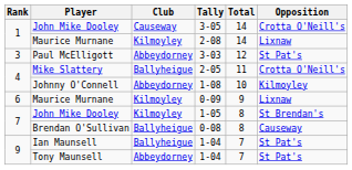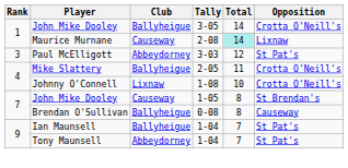 <table class="wikitable">
 <tr>
 <th>Rank</th>
 <th>Player</th>
 <th>Club</th>
 <th>Tally</th>
 <th>Total</th>
 <th>Opposition</th>
 </tr>
 <tr>
 <td rowspan="2" style="text-align:center;">1</td>
 <td><a href='#'>John Mike Dooley</a></td>
-<td><a href='#'>Causeway</a></td>
+<td><a href='#'>Ballyheigue</a></td>
 <td align=center>3-05</td>
 <td align=center>14</td>
 <td><a href='#'>Crotta O'Neill's</a></td>
 </tr>
 <tr>
 <td>Maurice Murnane</td>
-<td><a href='#'>Kilmoyley</a></td>
+<td><a href='#'>Causeway</a></td>
 <td align=center>2-08</td>
-<td align=center>14</td>
+<td align=center style="background: paleturquoise;">14</td>
 <td><a href='#'>Lixnaw</a></td>
 </tr>
 <tr>
 <td rowspan="1" style="text-align:center;">3</td>
 <td>Paul McElligott</td>
 <td><a href='#'>Abbeydorney</a></td>
 <td align=center>3-03</td>
 <td align=center>12</td>
 <td><a href='#'>St Pat's</a></td>
 </tr>
 <tr>
 <td rowspan="2" style="text-align:center;">4</td>
 <td><a href='#'>Mike Slattery</a></td>
 <td><a href='#'>Ballyheigue</a></td>
 <td align=center>2-05</td>
 <td align=center>11</td>
 <td><a href='#'>Crotta O'Neill's</a></td>
 </tr>
 <tr>
 <td>Johnny O'Connell</td>
-<td><a href='#'>Abbeydorney</a></td>
+<td><a href='#'>Lixnaw</a></td>
 <td align=center>1-08</td>
 <td align=center>10</td>
-<td><a href='#'>Kilmoyley</a></td>
-</tr>
-<tr>
-<td rowspan="1" style="text-align:center;">6</td>
-<td>Maurice Murnane</td>
-<td><a href='#'>Kilmoyley</a></td>
-<td align=center>0-09</td>
-<td align=center>9</td>
-<td><a href='#'>Lixnaw</a></td>
+<td><a href='#'>Crotta O'Neill's</a></td>
 </tr>
 <tr>
 <td rowspan="2" style="text-align:center;">7</td>
 <td><a href='#'>John Mike Dooley</a></td>
-<td><a href='#'>Kilmoyley</a></td>
+<td><a href='#'>Causeway</a></td>
 <td align=center>1-05</td>
 <td align=center>8</td>
 <td><a href='#'>St Brendan's</a></td>
 </tr>
 <tr>
 <td>Brendan O'Sullivan</td>
 <td><a href='#'>Ballyheigue</a></td>
 <td align=center>0-08</td>
 <td align=center>8</td>
 <td><a href='#'>Causeway</a></td>
 </tr>
 <tr>
 <td rowspan="2" style="text-align:center;">9</td>
 <td>Ian Maunsell</td>
 <td><a href='#'>Ballyheigue</a></td>
 <td align=center>1-04</td>
 <td align=center>7</td>
 <td><a href='#'>St Pat's</a></td>
 </tr>
 <tr>
 <td>Tony Maunsell</td>
 <td><a href='#'>Abbeydorney</a></td>
 <td align=center>1-04</td>
 <td align=center>7</td>
 <td><a href='#'>St Pat's</a></td>
 </tr>
 </table>
